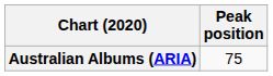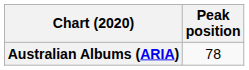 <table class="wikitable plainrowheaders" style="text-align:center">
 <tr>
 <th scope="col">Chart (2020)</th>
 <th scope="col">Peak<br>position</th>
 </tr>
 <tr>
 <th scope="row">Australian Albums (<a href='#'>ARIA</a>)</th>
-<td>75</td>
+<td>78</td>
 </tr>
 </table>
